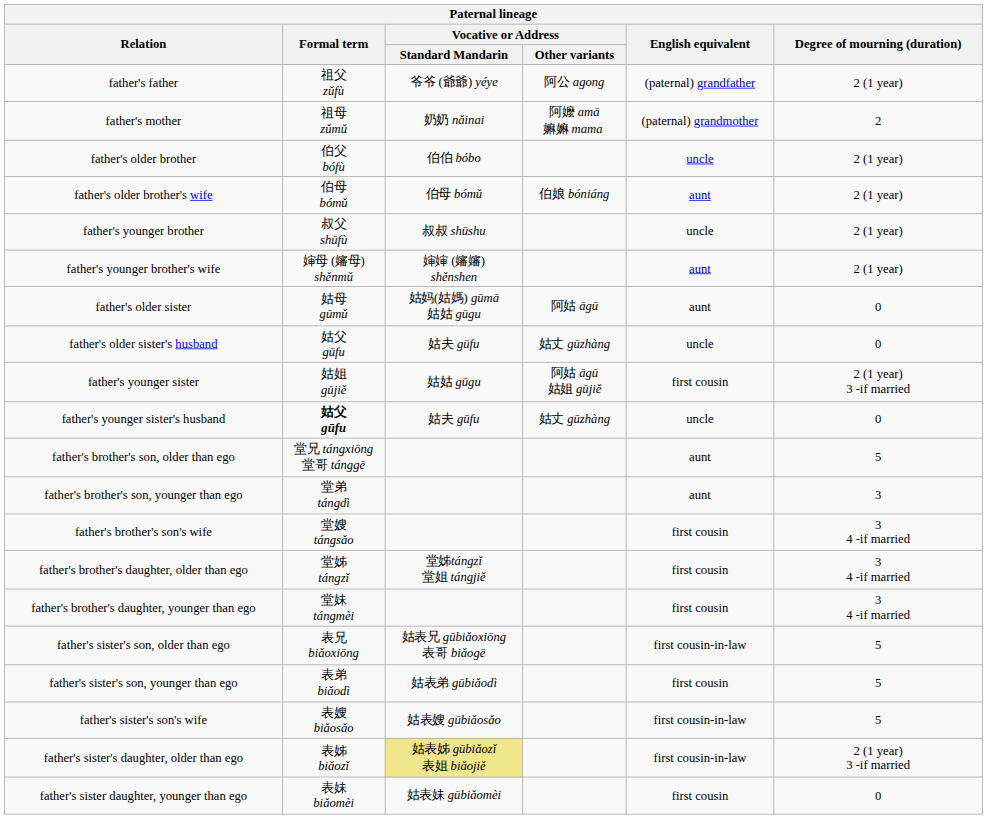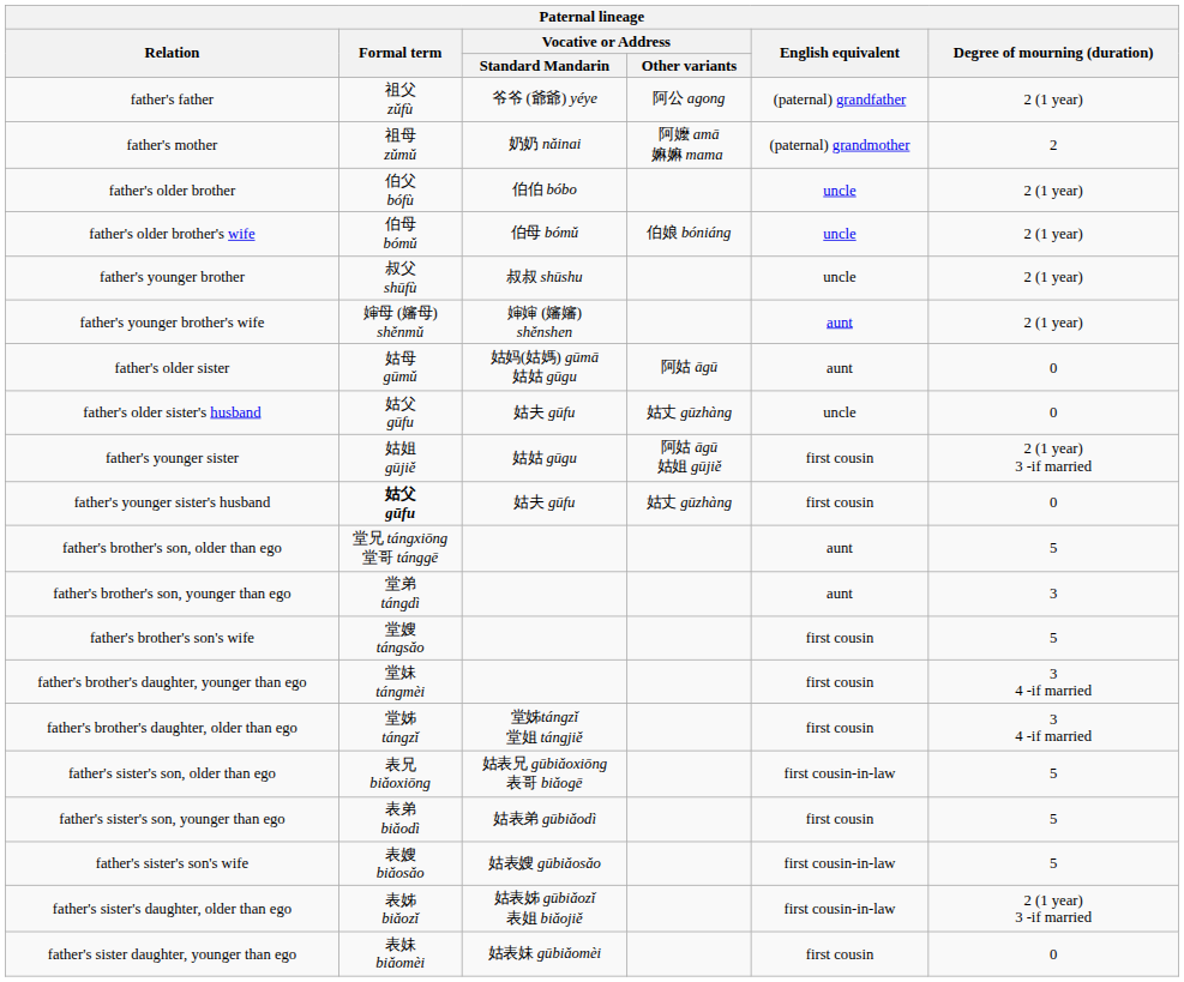 <table class="collapsible wikitable collapsed" style="width: 98%; border: #999 solid 1px; text-align: center; margin-bottom: 0;">
 <tr>
 <th colspan="6">Paternal lineage</th>
 </tr>
 <tr>
 <th rowspan="2">Relation</th>
 <th rowspan="2">Formal term</th>
 <th colspan="2">Vocative or Address</th>
 <th rowspan="2">English equivalent</th>
 <th rowspan="2">Degree of mourning (duration)</th>
 </tr>
 <tr>
 <th>Standard Mandarin</th>
 <th>Other variants</th>
 </tr>
 <tr>
 <td>father's father</td>
 <td>祖父<br><em>zǔfù</em></td>
 <td>爷爷 (爺爺) <em>yéye</em></td>
 <td>阿公 <em>agong</em></td>
 <td>(paternal) <a href='#'>grandfather</a></td>
 <td>2 (1 year)</td>
 </tr>
 <tr>
 <td>father's mother</td>
 <td>祖母<br><em>zǔmǔ</em></td>
 <td>奶奶 <em>nǎinai</em></td>
 <td>阿嬤 <em>amā</em><br>嫲嫲 <em>mama</em> </td>
 <td>(paternal) <a href='#'>grandmother</a></td>
 <td>2</td>
 </tr>
 <tr>
 <td>father's older brother</td>
 <td>伯父<br><em>bófù</em></td>
 <td>伯伯 <em>bóbo</em></td>
 <td></td>
 <td><a href='#'>uncle</a></td>
 <td>2 (1 year)</td>
 </tr>
 <tr>
 <td>father's older brother's <a href='#'>wife</a></td>
 <td>伯母<br><em>bómǔ</em></td>
 <td>伯母 <em>bómǔ</em></td>
 <td>伯娘 <em>bóniáng</em></td>
-<td><a href='#'>aunt</a></td>
+<td><a href='#'>uncle</a></td>
 <td>2 (1 year)</td>
 </tr>
 <tr>
 <td>father's younger brother</td>
 <td>叔父<br><em>shūfù</em></td>
 <td>叔叔 <em>shūshu</em></td>
 <td></td>
 <td>uncle</td>
 <td>2 (1 year)</td>
 </tr>
 <tr>
 <td>father's younger brother's wife</td>
 <td>婶母 (嬸母)<br><em>shěnmǔ</em></td>
 <td>婶婶 (嬸嬸)<br><em>shěnshen</em></td>
 <td></td>
 <td><a href='#'>aunt</a></td>
 <td>2 (1 year)</td>
 </tr>
 <tr>
 <td>father's older sister</td>
 <td>姑母<br><em>gūmǔ</em></td>
 <td>姑妈(姑媽) <em>gūmā</em><br>姑姑 <em>gūgu</em></td>
 <td>阿姑 <em>āgū</em></td>
 <td>aunt</td>
 <td>0</td>
 </tr>
 <tr>
 <td>father's older sister's <a href='#'>husband</a></td>
 <td>姑父<br><em>gūfu</em></td>
 <td>姑夫 <em>gūfu</em></td>
 <td>姑丈 <em>gūzhàng</em></td>
 <td>uncle</td>
 <td>0</td>
 </tr>
 <tr>
 <td>father's younger sister</td>
 <td>姑姐 <br><em>gūjiě</em></td>
 <td>姑姑 <em>gūgu</em></td>
 <td>阿姑 <em>āgū</em> <br>姑姐 <em>gūjiě</em></td>
 <td>first cousin</td>
 <td>2 (1 year)<br>3 -if married</td>
 </tr>
 <tr>
 <td>father's younger sister's husband</td>
 <td><strong>姑父<br><em>gūfu</em></strong></td>
 <td>姑夫 <em>gūfu</em></td>
 <td>姑丈 <em>gūzhàng</em></td>
-<td>uncle</td>
+<td>first cousin</td>
 <td>0</td>
 </tr>
 <tr>
 <td>father's brother's son, older than ego</td>
 <td>堂兄 <em>tángxiōng</em><br>堂哥 <em>tánggē</em></td>
 <td></td>
 <td>　</td>
 <td>aunt</td>
 <td>5</td>
 </tr>
 <tr>
 <td>father's brother's son, younger than ego</td>
 <td>堂弟<br><em>tángdì</em></td>
 <td></td>
 <td></td>
 <td>aunt</td>
 <td>3</td>
 </tr>
 <tr>
 <td>father's brother's son's wife</td>
 <td>堂嫂<br><em>tángsǎo</em></td>
 <td></td>
 <td></td>
 <td>first cousin</td>
+<td>5</td>
+</tr>
+<tr>
+<td>father's brother's daughter, younger than ego</td>
+<td>堂妹<br><em>tángmèi</em></td>
+<td></td>
+<td></td>
+<td>first cousin</td>
 <td>3<br>4 -if married</td>
 </tr>
 <tr>
 <td>father's brother's daughter, older than ego</td>
 <td>堂姊<br><em>tángzǐ</em></td>
 <td>堂姊<em>tángzǐ</em><br> 堂姐 <em>tángjiě</em></td>
-<td></td>
-<td>first cousin</td>
-<td>3<br>4 -if married</td>
-</tr>
-<tr>
-<td>father's brother's daughter, younger than ego</td>
-<td>堂妹<br><em>tángmèi</em></td>
-<td></td>
 <td></td>
 <td>first cousin</td>
 <td>3<br>4 -if married</td>
 </tr>
 <tr>
 <td>father's sister's son, older than ego</td>
 <td>表兄<br><em>biǎoxiōng</em></td>
 <td>姑表兄 <em>gūbiǎoxiōng</em><br>表哥 <em>biǎogē</em></td>
 <td></td>
 <td>first cousin-in-law</td>
 <td>5</td>
 </tr>
 <tr>
 <td>father's sister's son, younger than ego</td>
 <td>表弟<br><em>biǎodì</em></td>
 <td>姑表弟 <em>gūbiǎodì</em></td>
 <td></td>
 <td>first cousin</td>
 <td>5</td>
 </tr>
 <tr>
 <td>father's sister's son's wife</td>
 <td>表嫂 <br><em>biǎosǎo</em></td>
 <td>姑表嫂 <em>gūbiǎosǎo</em></td>
 <td></td>
 <td>first cousin-in-law</td>
 <td>5</td>
 </tr>
 <tr>
 <td>father's sister's daughter, older than ego</td>
 <td>表姊<br><em>biǎozǐ</em></td>
-<td style="background: khaki;">姑表姊 <em>gūbiǎozǐ</em><br>表姐 <em>biǎojiě</em></td>
+<td>姑表姊 <em>gūbiǎozǐ</em><br>表姐 <em>biǎojiě</em></td>
 <td></td>
 <td>first cousin-in-law</td>
 <td>2 (1 year)<br>3 -if married</td>
 </tr>
 <tr>
 <td>father's sister daughter, younger than ego</td>
 <td>表妹<br><em>biǎomèi</em></td>
 <td>姑表妹 <em>gūbiǎomèi</em></td>
 <td></td>
 <td>first cousin</td>
 <td>0</td>
 </tr>
 </table>
